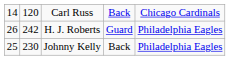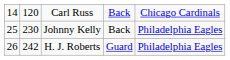 <table class="wikitable" style="text-align:center">
 <tr>
 <td>14</td>
 <td>120</td>
 <td>Carl Russ</td>
 <td><a href='#'>Back</a></td>
 <td><a href='#'>Chicago Cardinals</a></td>
 </tr>
 <tr>
+<td>25</td>
+<td>230</td>
+<td>Johnny Kelly</td>
+<td>Back</td>
+<td><a href='#'>Philadelphia Eagles</a></td>
+</tr>
+<tr>
 <td>26</td>
 <td>242</td>
 <td>H. J. Roberts</td>
 <td><a href='#'>Guard</a></td>
 <td><a href='#'>Philadelphia Eagles</a></td>
 </tr>
-<tr>
-<td>25</td>
-<td>230</td>
-<td>Johnny Kelly</td>
-<td>Back</td>
-<td><a href='#'>Philadelphia Eagles</a></td>
-</tr>
 </table>
